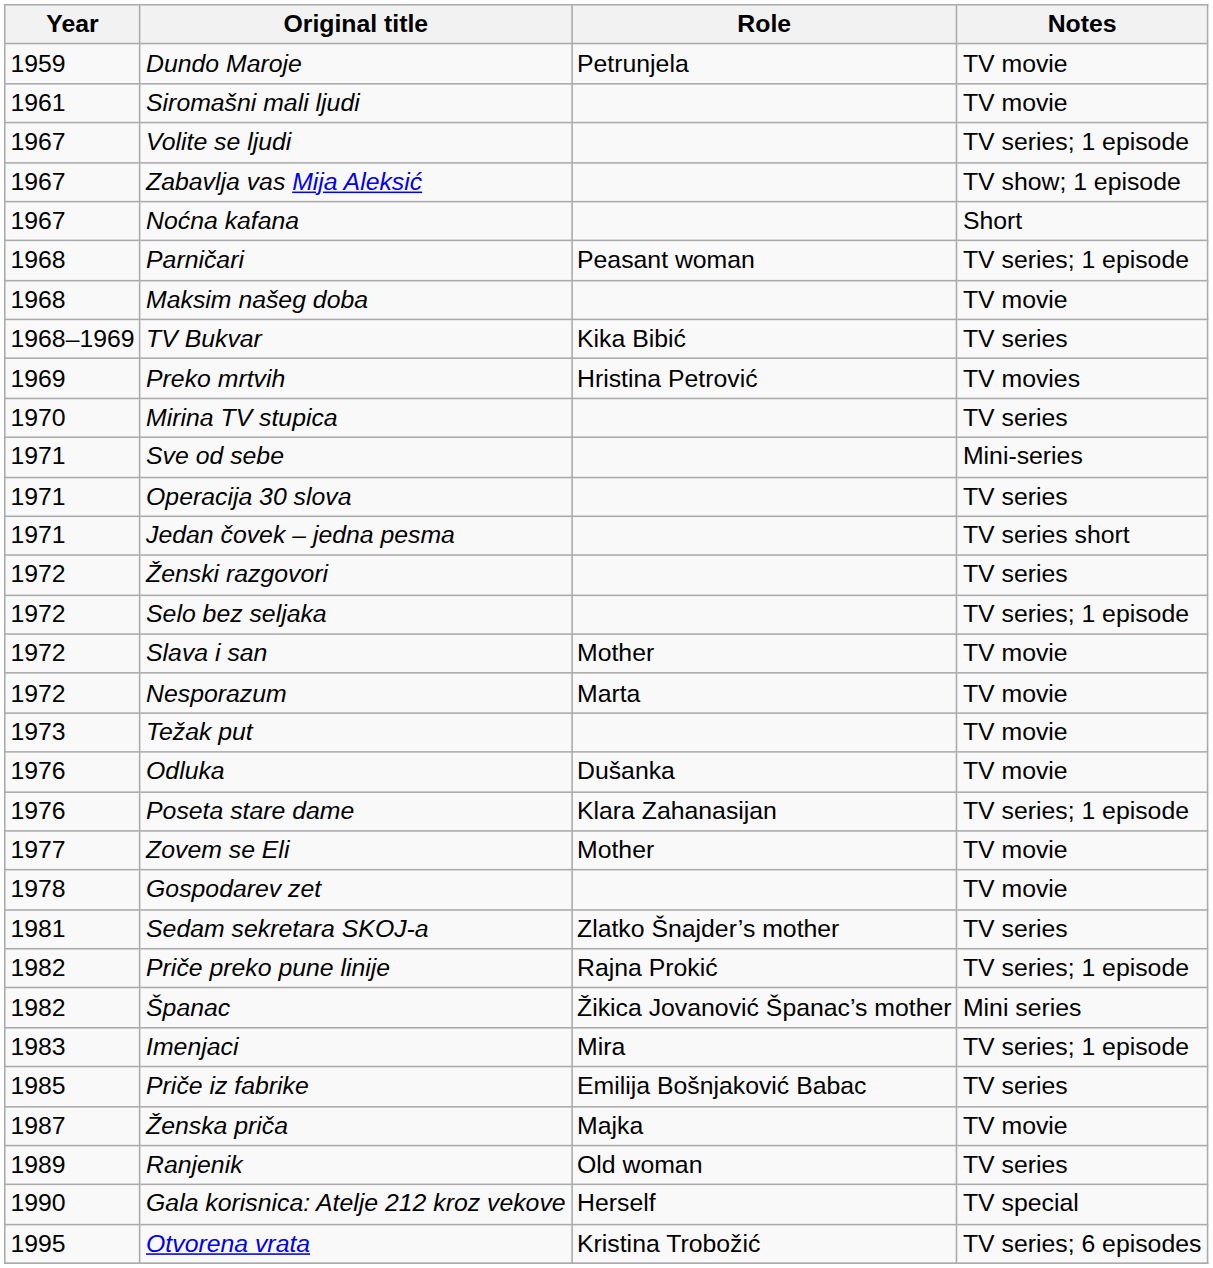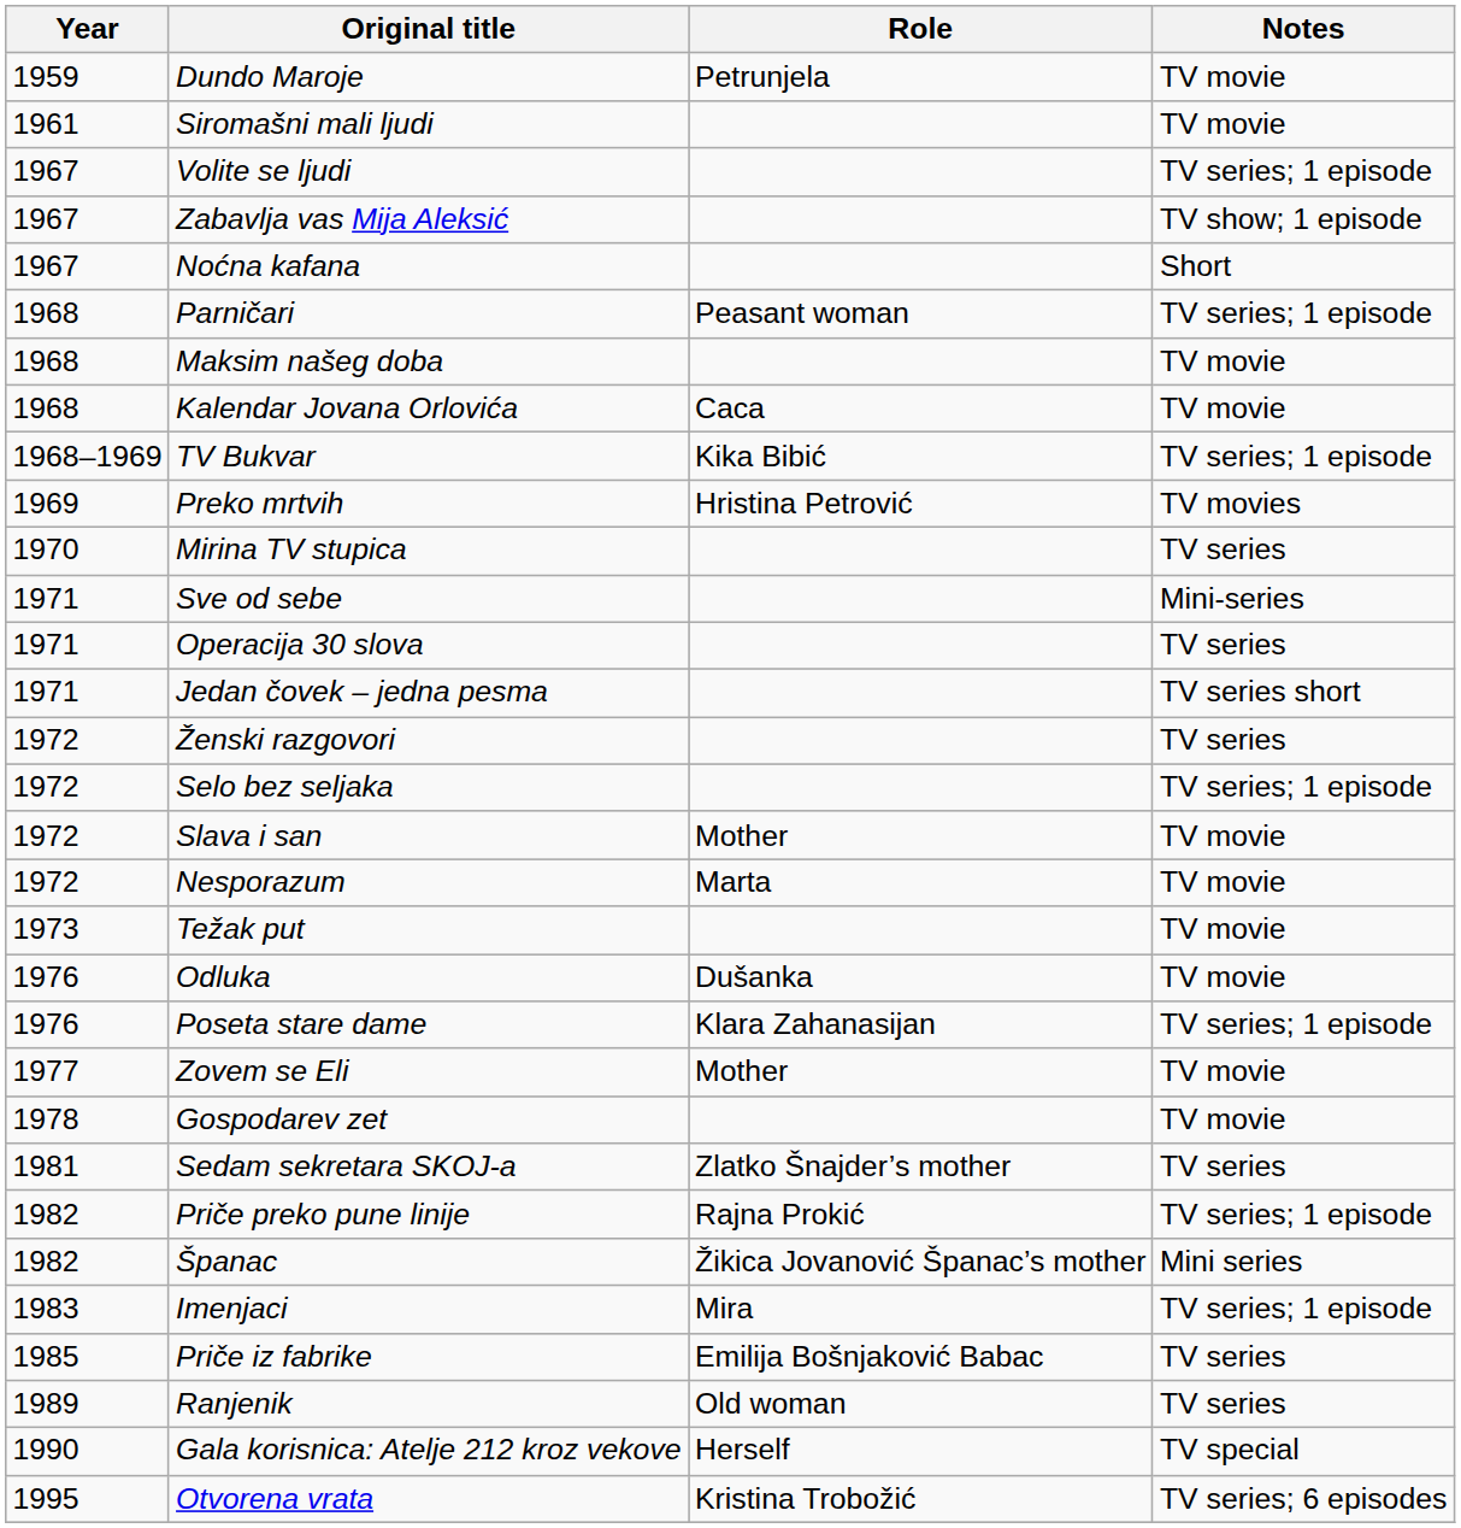 <table class="wikitable sortable">
 <tr>
 <th>Year</th>
 <th>Original title</th>
 <th>Role</th>
 <th>Notes</th>
 </tr>
 <tr>
 <td>1959</td>
 <td><em>Dundo Maroje</em></td>
 <td>Petrunjela</td>
 <td>TV movie</td>
 </tr>
 <tr>
 <td>1961</td>
 <td><em>Siromašni mali ljudi</em></td>
 <td></td>
 <td>TV movie</td>
 </tr>
 <tr>
 <td>1967</td>
 <td><em>Volite se ljudi</em></td>
 <td></td>
 <td>TV series; 1 episode</td>
 </tr>
 <tr>
 <td>1967</td>
 <td><em>Zabavlja vas <a href='#'>Mija Aleksić</a></em></td>
 <td></td>
 <td>TV show; 1 episode</td>
 </tr>
 <tr>
 <td>1967</td>
 <td><em>Noćna kafana</em></td>
 <td></td>
 <td>Short</td>
 </tr>
 <tr>
 <td>1968</td>
 <td><em>Parničari</em></td>
 <td>Peasant woman</td>
 <td>TV series; 1 episode</td>
 </tr>
 <tr>
 <td>1968</td>
 <td><em>Maksim našeg doba</em></td>
 <td></td>
 <td>TV movie</td>
 </tr>
 <tr>
+<td>1968</td>
+<td><em>Kalendar Jovana Orlovića</em></td>
+<td>Caca</td>
+<td>TV movie</td>
+</tr>
+<tr>
 <td>1968–1969</td>
 <td><em>TV Bukvar</em></td>
 <td>Kika Bibić</td>
-<td>TV series</td>
+<td>TV series; 1 episode</td>
 </tr>
 <tr>
 <td>1969</td>
 <td><em>Preko mrtvih</em></td>
 <td>Hristina Petrović</td>
 <td>TV movies</td>
 </tr>
 <tr>
 <td>1970</td>
 <td><em>Mirina TV stupica</em></td>
 <td></td>
 <td>TV series</td>
 </tr>
 <tr>
 <td>1971</td>
 <td><em>Sve od sebe</em></td>
 <td></td>
 <td>Mini-series</td>
 </tr>
 <tr>
 <td>1971</td>
 <td><em>Operacija 30 slova</em></td>
 <td></td>
 <td>TV series</td>
 </tr>
 <tr>
 <td>1971</td>
 <td><em>Jedan čovek – jedna pesma</em></td>
 <td></td>
 <td>TV series short</td>
 </tr>
 <tr>
 <td>1972</td>
 <td><em>Ženski razgovori</em></td>
 <td></td>
 <td>TV series</td>
 </tr>
 <tr>
 <td>1972</td>
 <td><em>Selo bez seljaka</em></td>
 <td></td>
 <td>TV series; 1 episode</td>
 </tr>
 <tr>
 <td>1972</td>
 <td><em>Slava i san</em></td>
 <td>Mother</td>
 <td>TV movie</td>
 </tr>
 <tr>
 <td>1972</td>
 <td><em>Nesporazum</em></td>
 <td>Marta</td>
 <td>TV movie</td>
 </tr>
 <tr>
 <td>1973</td>
 <td><em>Težak put</em></td>
 <td></td>
 <td>TV movie</td>
 </tr>
 <tr>
 <td>1976</td>
 <td><em>Odluka</em></td>
 <td>Dušanka</td>
 <td>TV movie</td>
 </tr>
 <tr>
 <td>1976</td>
 <td><em>Poseta stare dame</em></td>
 <td>Klara Zahanasijan</td>
 <td>TV series; 1 episode</td>
 </tr>
 <tr>
 <td>1977</td>
 <td><em>Zovem se Eli</em></td>
 <td>Mother</td>
 <td>TV movie</td>
 </tr>
 <tr>
 <td>1978</td>
 <td><em>Gospodarev zet</em></td>
 <td></td>
 <td>TV movie</td>
 </tr>
 <tr>
 <td>1981</td>
 <td><em>Sedam sekretara SKOJ-a</em></td>
 <td>Zlatko Šnajder’s mother</td>
 <td>TV series</td>
 </tr>
 <tr>
 <td>1982</td>
 <td><em>Priče preko pune linije</em></td>
 <td>Rajna Prokić</td>
 <td>TV series; 1 episode</td>
 </tr>
 <tr>
 <td>1982</td>
 <td><em>Španac</em></td>
 <td>Žikica Jovanović Španac’s mother</td>
 <td>Mini series</td>
 </tr>
 <tr>
 <td>1983</td>
 <td><em>Imenjaci</em></td>
 <td>Mira</td>
 <td>TV series; 1 episode</td>
 </tr>
 <tr>
 <td>1985</td>
 <td><em>Priče iz fabrike</em></td>
 <td>Emilija Bošnjaković Babac</td>
 <td>TV series</td>
 </tr>
 <tr>
-<td>1987</td>
-<td><em>Ženska priča</em></td>
-<td>Majka</td>
-<td>TV movie</td>
-</tr>
-<tr>
 <td>1989</td>
 <td><em>Ranjenik</em></td>
 <td>Old woman</td>
 <td>TV series</td>
 </tr>
 <tr>
 <td>1990</td>
 <td><em>Gala korisnica: Atelje 212 kroz vekove</em></td>
 <td>Herself</td>
 <td>TV special</td>
 </tr>
 <tr>
 <td>1995</td>
 <td><em><a href='#'>Otvorena vrata</a></em></td>
 <td>Kristina Trobožić</td>
 <td>TV series; 6 episodes</td>
 </tr>
 <tr>
 </tr>
 </table>
